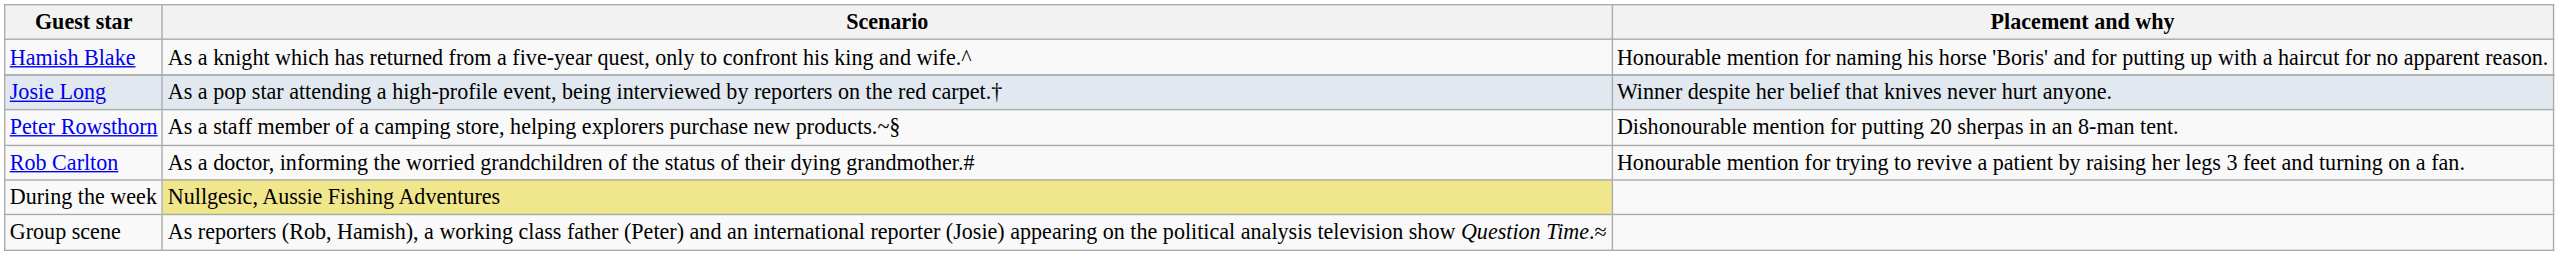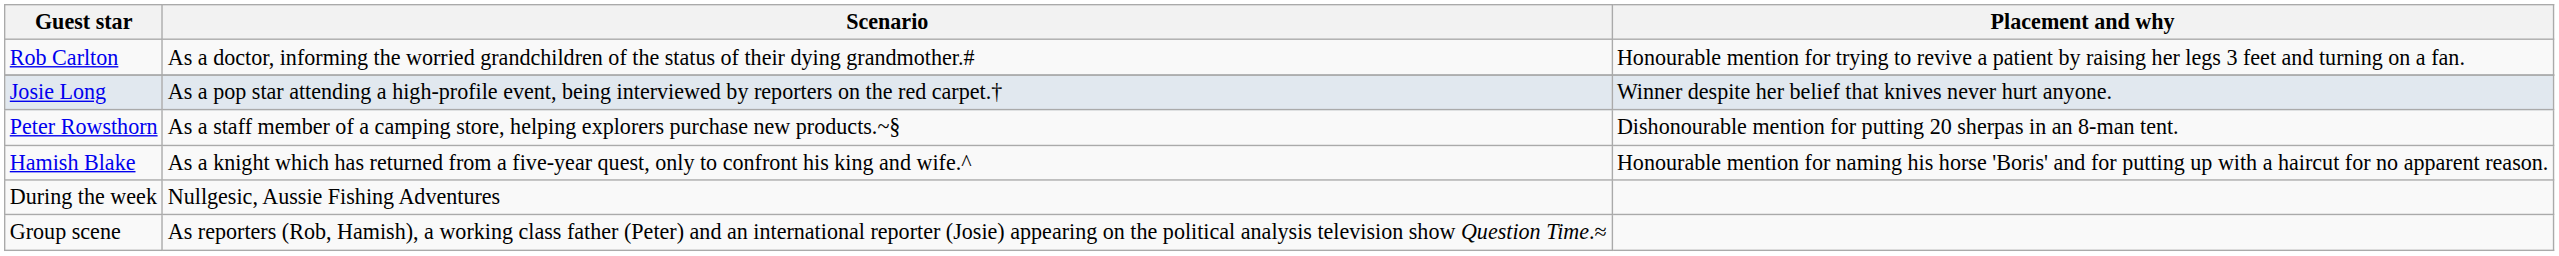 <table class="wikitable">
 <tr>
 <th>Guest star</th>
 <th>Scenario</th>
 <th>Placement and why</th>
 </tr>
 <tr>
-<td><a href='#'>Hamish Blake</a></td>
-<td>As a knight which has returned from a five-year quest, only to confront his king and wife.^</td>
-<td>Honourable mention for naming his horse 'Boris' and for putting up with a haircut for no apparent reason.</td>
+<td><a href='#'>Rob Carlton</a></td>
+<td>As a doctor, informing the worried grandchildren of the status of their dying grandmother.#</td>
+<td>Honourable mention for trying to revive a patient by raising her legs 3 feet and turning on a fan.</td>
 </tr>
 <tr>
 </tr>
 <tr style="background:#E1E8EF;">
 <td><a href='#'>Josie Long</a></td>
 <td>As a pop star attending a high-profile event, being interviewed by reporters on the red carpet.†</td>
 <td>Winner despite her belief that knives never hurt anyone.</td>
 </tr>
 <tr>
 <td><a href='#'>Peter Rowsthorn</a></td>
 <td>As a staff member of a camping store, helping explorers purchase new products.~§</td>
 <td>Dishonourable mention for putting 20 sherpas in an 8-man tent.</td>
 </tr>
 <tr>
-<td><a href='#'>Rob Carlton</a></td>
-<td>As a doctor, informing the worried grandchildren of the status of their dying grandmother.#</td>
-<td>Honourable mention for trying to revive a patient by raising her legs 3 feet and turning on a fan.</td>
+<td><a href='#'>Hamish Blake</a></td>
+<td>As a knight which has returned from a five-year quest, only to confront his king and wife.^</td>
+<td>Honourable mention for naming his horse 'Boris' and for putting up with a haircut for no apparent reason.</td>
 </tr>
 <tr>
 <td>During the week</td>
-<td style="background: khaki;">Nullgesic, Aussie Fishing Adventures</td>
+<td>Nullgesic, Aussie Fishing Adventures</td>
 <td></td>
 </tr>
 <tr>
 <td>Group scene</td>
 <td>As reporters (Rob, Hamish), a working class father (Peter) and an international reporter (Josie) appearing on the political analysis television show <em>Question Time</em>.≈</td>
 <td></td>
 </tr>
 </table>
